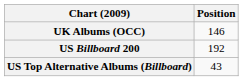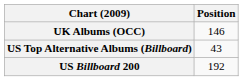 <table class="wikitable sortable plainrowheaders" style="text-align:center">
 <tr>
 <th scope="col">Chart (2009)</th>
 <th scope="col">Position</th>
 </tr>
 <tr>
 <th scope="row">UK Albums (OCC)</th>
 <td>146</td>
 </tr>
 <tr>
+<th scope="row">US Top Alternative Albums (<em>Billboard</em>)</th>
+<td>43</td>
+</tr>
+<tr>
 <th scope="row">US <em>Billboard</em> 200</th>
 <td>192</td>
 </tr>
-<tr>
-<th scope="row">US Top Alternative Albums (<em>Billboard</em>)</th>
-<td>43</td>
-</tr>
 </table>
